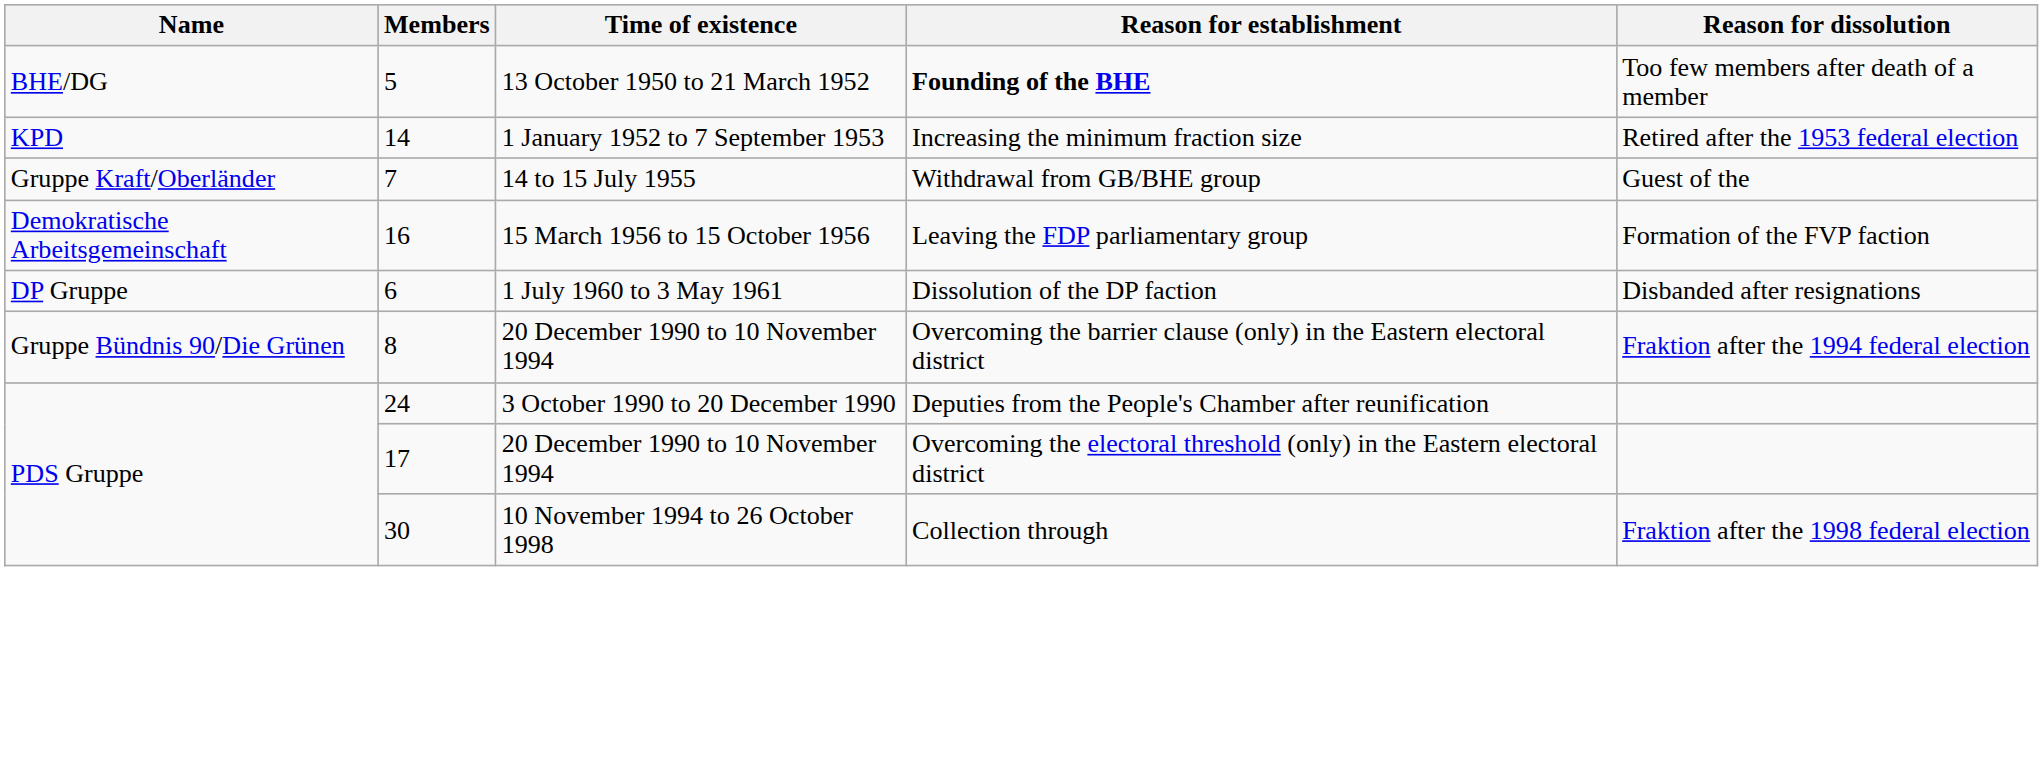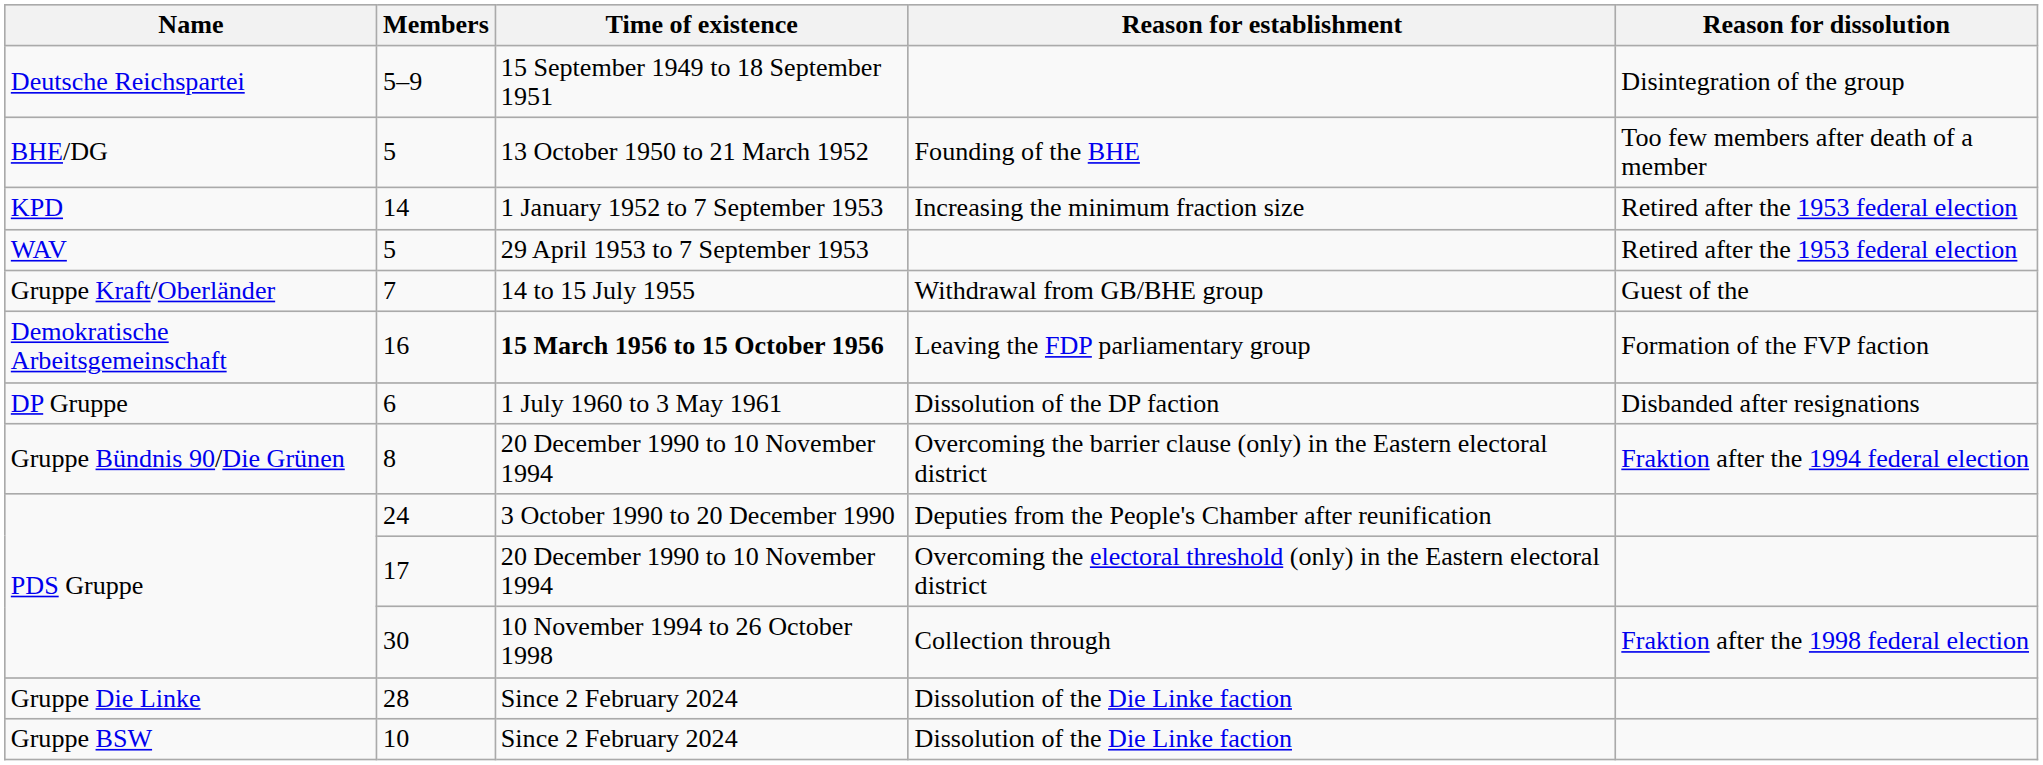 <table class="wikitable">
 <tr>
 <th>Name</th>
 <th>Members</th>
 <th>Time of existence</th>
 <th>Reason for establishment</th>
 <th>Reason for dissolution</th>
 </tr>
 <tr>
+<td><a href='#'>Deutsche Reichspartei</a></td>
+<td>5–9</td>
+<td>15 September 1949 to 18 September 1951</td>
+<td></td>
+<td>Disintegration of the group</td>
+</tr>
+<tr>
 <td><a href='#'>BHE</a>/DG</td>
 <td>5</td>
 <td>13 October 1950 to 21 March 1952</td>
-<td><strong>Founding of the <a href='#'>BHE</a></strong></td>
+<td>Founding of the <a href='#'>BHE</a></td>
 <td>Too few members after death of a member</td>
 </tr>
 <tr>
 <td><a href='#'>KPD</a></td>
 <td>14</td>
 <td>1 January 1952 to 7 September 1953</td>
 <td>Increasing the minimum fraction size</td>
+<td>Retired after the <a href='#'>1953 federal election</a></td>
+</tr>
+<tr>
+<td><a href='#'>WAV</a></td>
+<td>5</td>
+<td>29 April 1953 to 7 September 1953</td>
+<td></td>
 <td>Retired after the <a href='#'>1953 federal election</a></td>
 </tr>
 <tr>
 <td>Gruppe <a href='#'>Kraft</a>/<a href='#'>Oberländer</a></td>
 <td>7</td>
 <td>14 to 15 July 1955</td>
 <td>Withdrawal from GB/BHE group</td>
 <td>Guest of the </td>
 </tr>
 <tr>
 <td><a href='#'>Demokratische Arbeitsgemeinschaft</a></td>
 <td>16</td>
-<td>15 March 1956 to 15 October 1956</td>
+<td><strong>15 March 1956 to 15 October 1956</strong></td>
 <td>Leaving the <a href='#'>FDP</a> parliamentary group</td>
 <td>Formation of the FVP faction</td>
 </tr>
 <tr>
 <td><a href='#'>DP</a> Gruppe</td>
 <td>6</td>
 <td>1 July 1960 to 3 May 1961</td>
 <td>Dissolution of the DP faction</td>
 <td>Disbanded after resignations</td>
 </tr>
 <tr>
 <td>Gruppe <a href='#'>Bündnis 90</a>/<a href='#'>Die Grünen</a></td>
 <td>8</td>
 <td>20 December 1990 to 10 November 1994</td>
 <td>Overcoming the barrier clause (only) in the Eastern electoral district</td>
 <td><a href='#'>Fraktion</a> after the <a href='#'>1994 federal election</a></td>
 </tr>
 <tr>
 <td rowspan="3"><a href='#'>PDS</a> Gruppe</td>
 <td>24</td>
 <td>3 October 1990 to 20 December 1990</td>
 <td>Deputies from the People's Chamber after reunification</td>
 <td></td>
 </tr>
 <tr>
 <td>17</td>
 <td>20 December 1990 to 10 November 1994</td>
 <td>Overcoming the <a href='#'>electoral threshold</a> (only) in the Eastern electoral district</td>
 <td></td>
 </tr>
 <tr>
 <td>30</td>
 <td>10 November 1994 to 26 October 1998</td>
 <td>Collection through </td>
 <td><a href='#'>Fraktion</a> after the <a href='#'>1998 federal election</a></td>
 </tr>
+<tr>
+<td>Gruppe <a href='#'>Die Linke</a></td>
+<td>28</td>
+<td>Since 2 February 2024</td>
+<td>Dissolution of the <a href='#'>Die Linke faction</a></td>
+<td></td>
+</tr>
+<tr>
+<td>Gruppe <a href='#'>BSW</a></td>
+<td>10</td>
+<td>Since 2 February 2024</td>
+<td>Dissolution of the <a href='#'>Die Linke faction</a></td>
+<td></td>
+</tr>
 </table>
